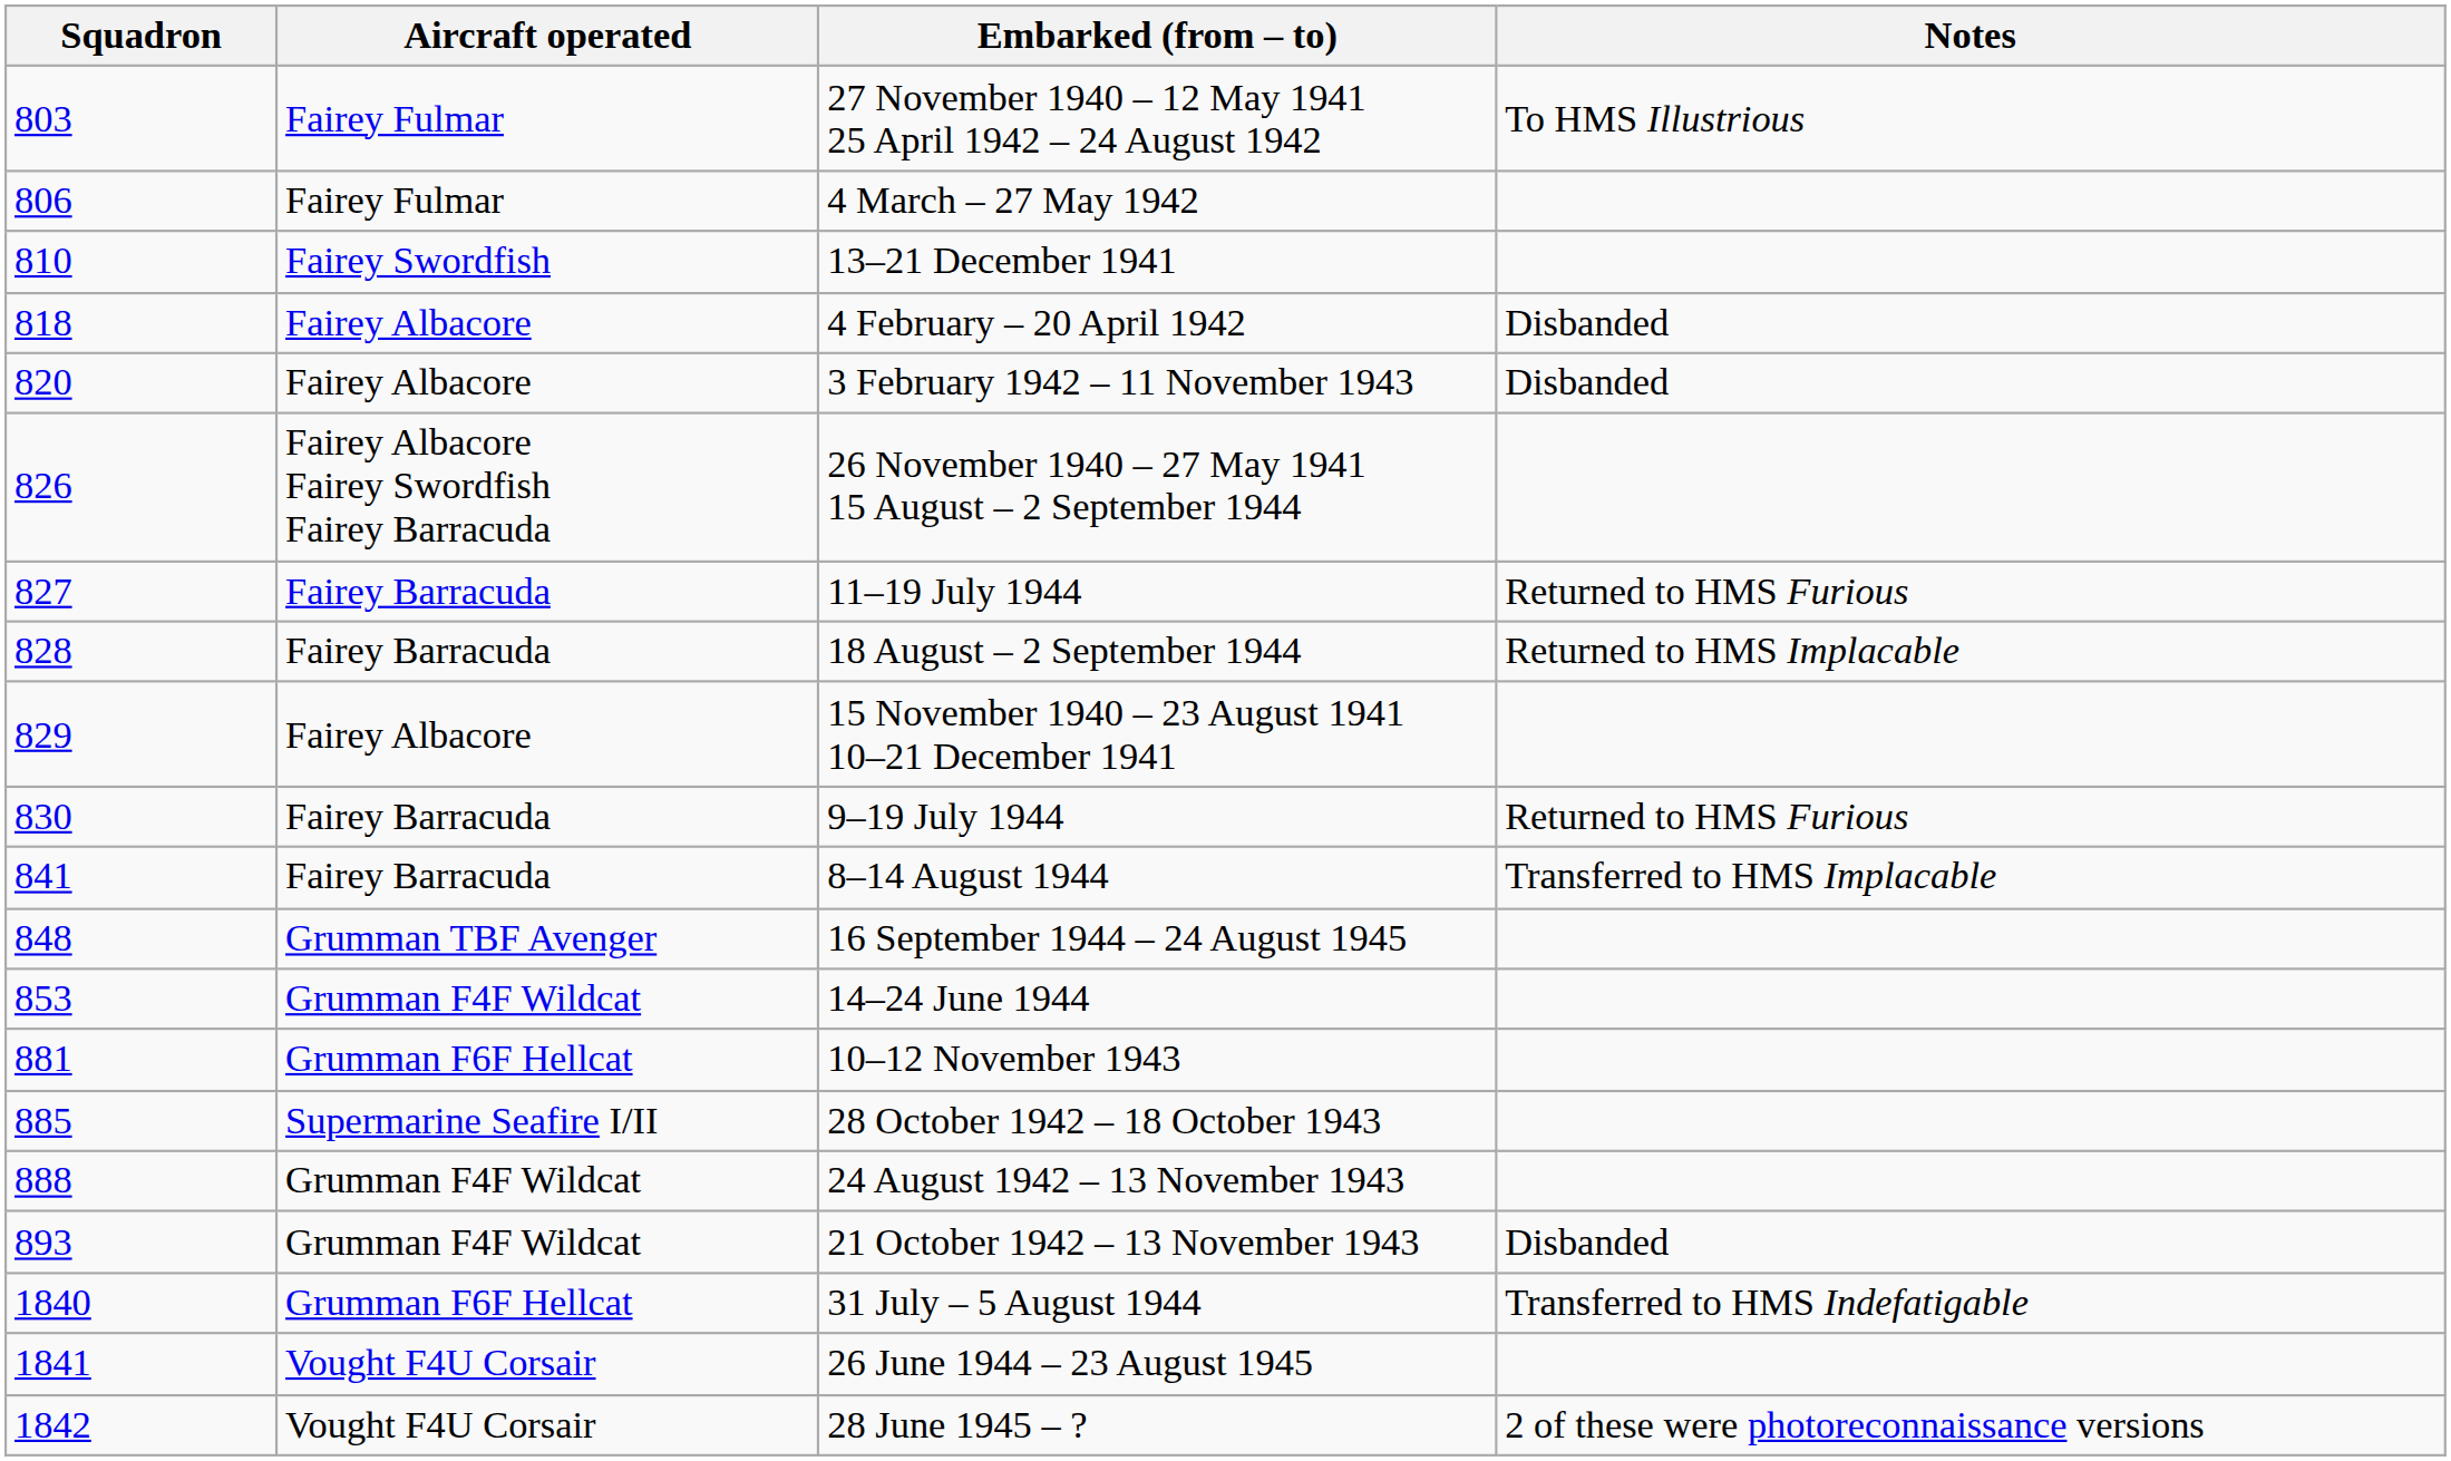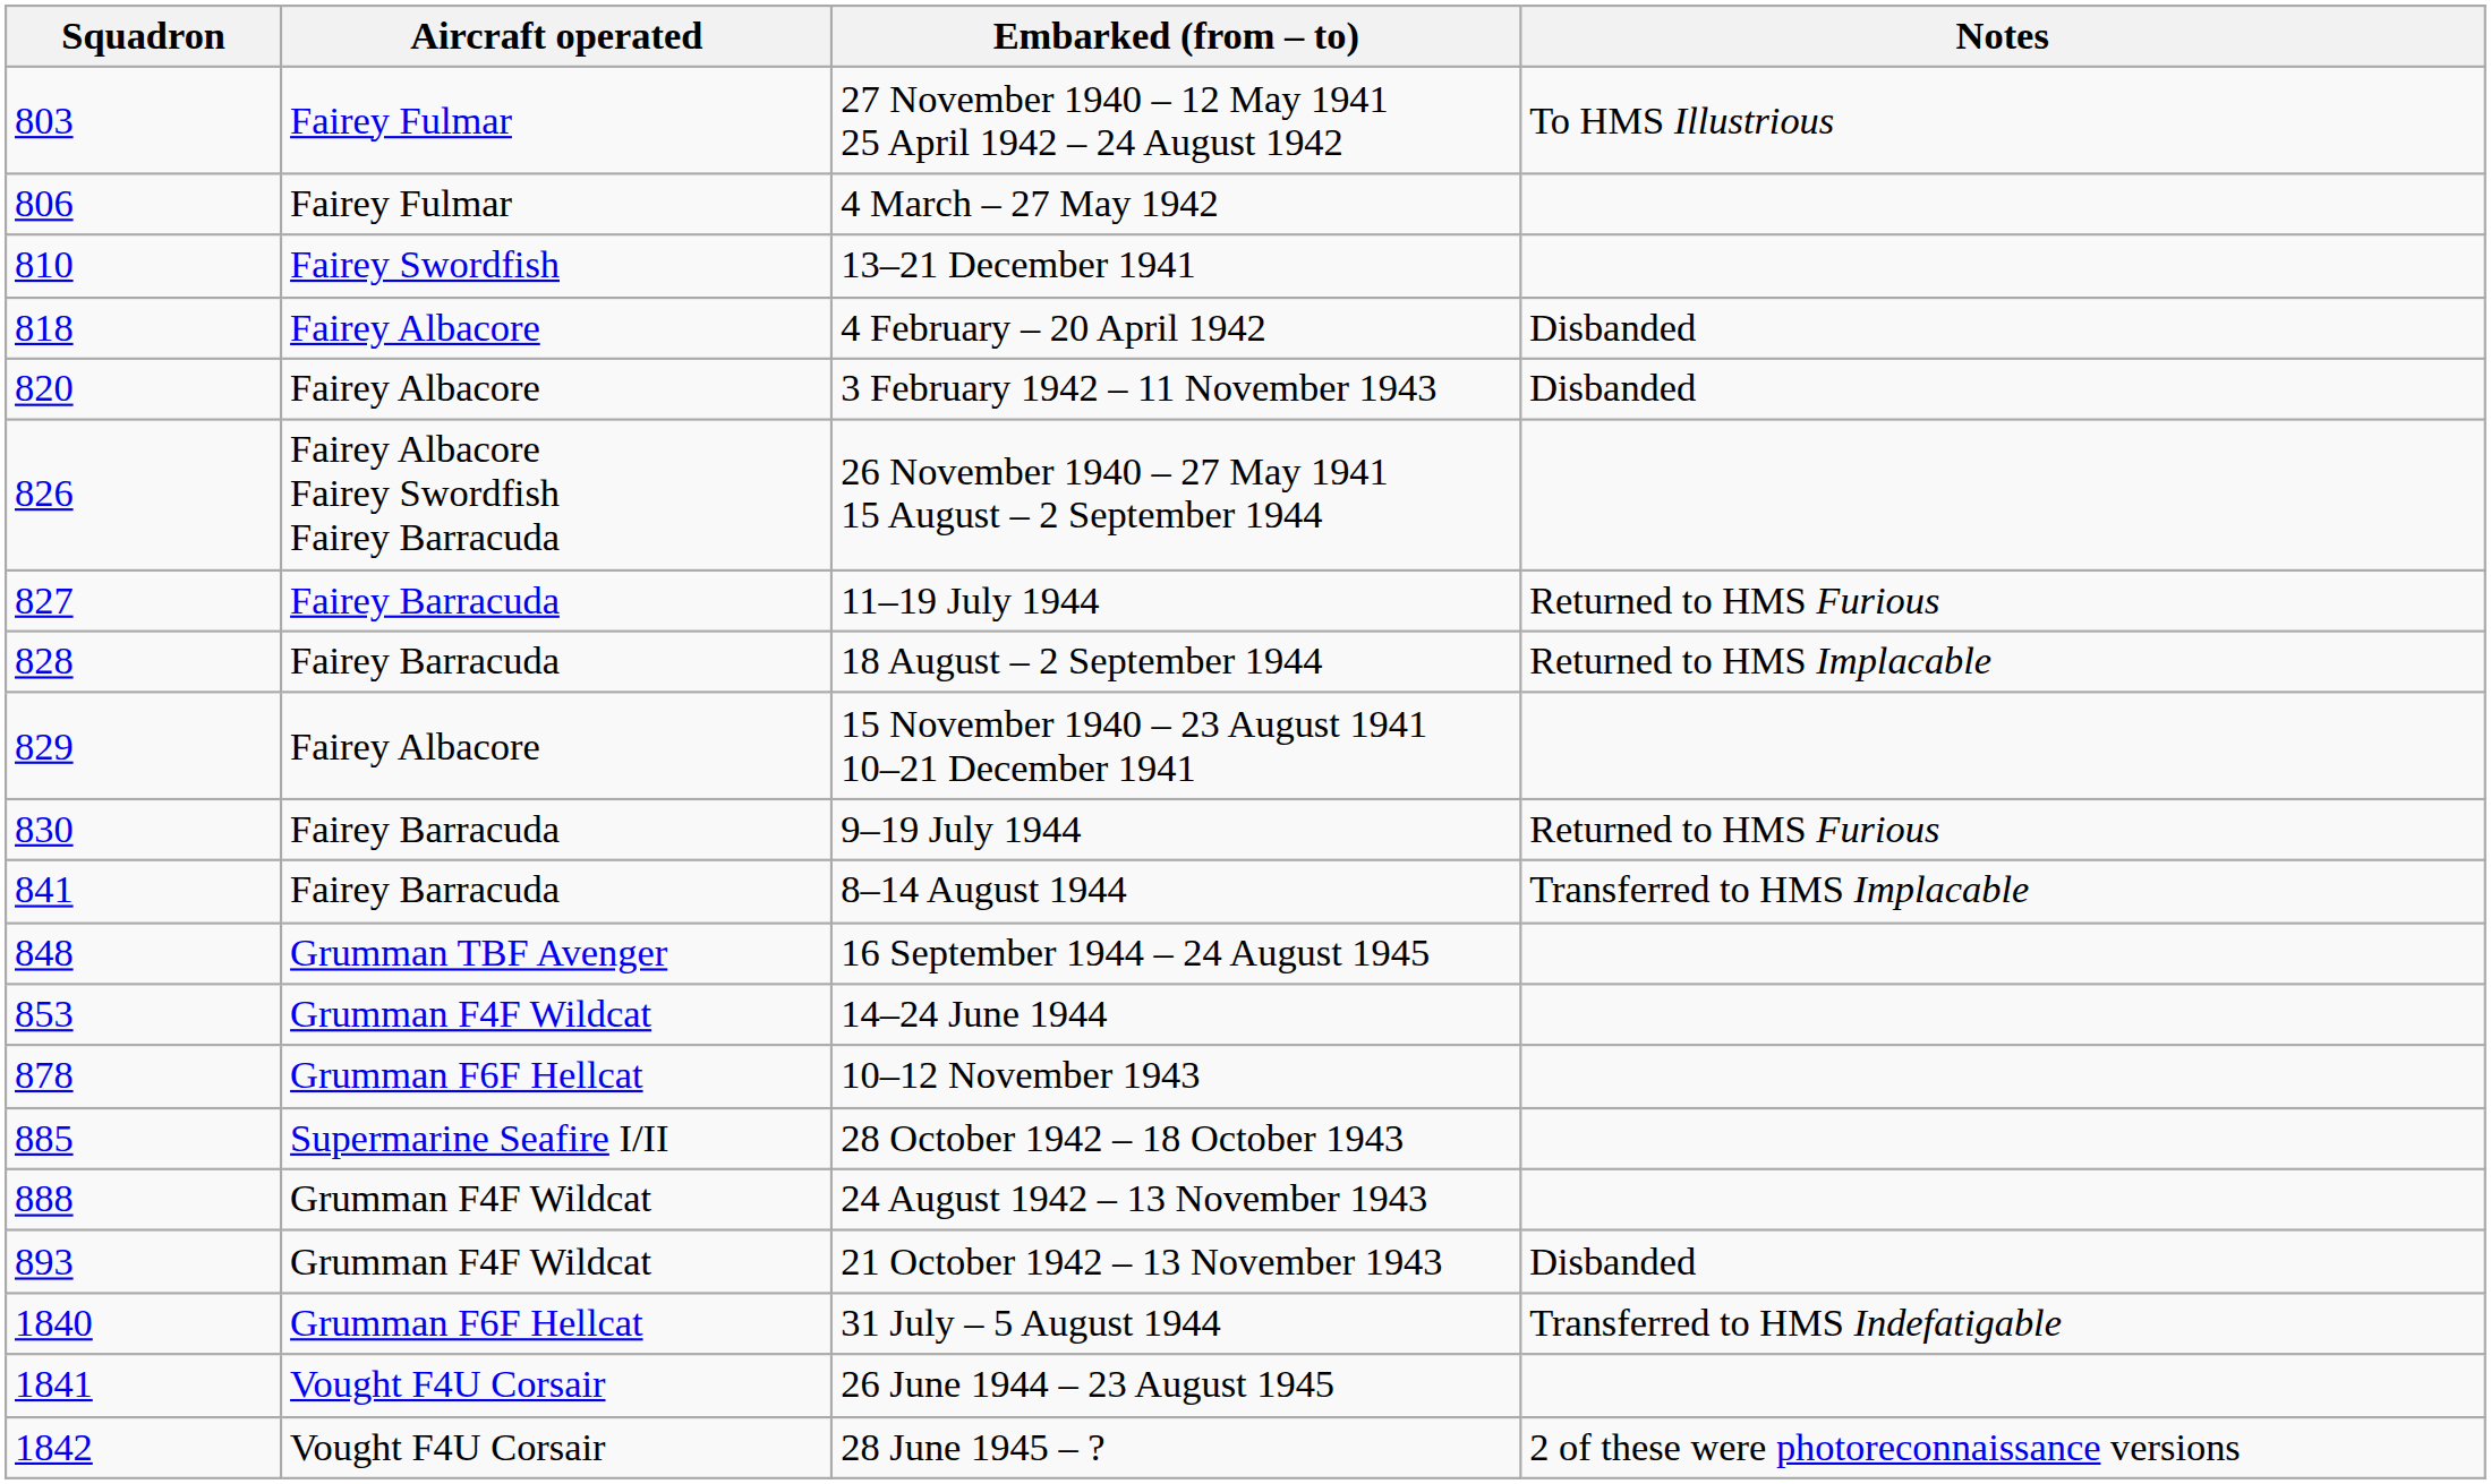 <table class="wikitable sortable">
 <tr>
 <th width="10%">Squadron</th>
 <th width="20%">Aircraft operated</th>
 <th class="unsortable" width="25%">Embarked (from – to)</th>
 <th class="unsortable" width="35%">Notes</th>
 </tr>
 <tr>
 <td><a href='#'>803</a></td>
 <td><a href='#'>Fairey Fulmar</a></td>
 <td>27 November 1940 – 12 May 1941<br>25 April 1942 – 24 August 1942</td>
 <td>To HMS <em>Illustrious</em></td>
 </tr>
 <tr>
 <td><a href='#'>806</a></td>
 <td>Fairey Fulmar</td>
 <td>4 March – 27 May 1942</td>
 <td></td>
 </tr>
 <tr>
 <td><a href='#'>810</a></td>
 <td><a href='#'>Fairey Swordfish</a></td>
 <td>13–21 December 1941</td>
 <td></td>
 </tr>
 <tr>
 <td><a href='#'>818</a></td>
 <td><a href='#'>Fairey Albacore</a></td>
 <td>4 February – 20 April 1942</td>
 <td>Disbanded</td>
 </tr>
 <tr>
 <td><a href='#'>820</a></td>
 <td>Fairey Albacore</td>
 <td>3 February 1942 – 11 November 1943</td>
 <td>Disbanded</td>
 </tr>
 <tr>
 <td><a href='#'>826</a></td>
 <td>Fairey Albacore<br>Fairey Swordfish<br>Fairey Barracuda</td>
 <td>26 November 1940 – 27 May 1941 <br> 15 August – 2 September 1944</td>
 <td></td>
 </tr>
 <tr>
 <td><a href='#'>827</a></td>
 <td><a href='#'>Fairey Barracuda</a></td>
 <td>11–19 July 1944</td>
 <td>Returned to HMS <em>Furious</em></td>
 </tr>
 <tr>
 <td><a href='#'>828</a></td>
 <td>Fairey Barracuda</td>
 <td>18 August – 2 September 1944</td>
 <td>Returned to HMS <em>Implacable</em></td>
 </tr>
 <tr>
 <td><a href='#'>829</a></td>
 <td>Fairey Albacore</td>
 <td>15 November 1940 – 23 August 1941 <br>10–21 December 1941</td>
 <td></td>
 </tr>
 <tr>
 <td><a href='#'>830</a></td>
 <td>Fairey Barracuda</td>
 <td>9–19 July 1944</td>
 <td>Returned to HMS <em>Furious</em></td>
 </tr>
 <tr>
 <td><a href='#'>841</a></td>
 <td>Fairey Barracuda</td>
 <td>8–14 August 1944</td>
 <td>Transferred to HMS <em>Implacable</em></td>
 </tr>
 <tr>
 <td><a href='#'>848</a></td>
 <td><a href='#'>Grumman TBF Avenger</a></td>
 <td>16 September 1944 – 24 August 1945</td>
 <td></td>
 </tr>
 <tr>
 <td><a href='#'>853</a></td>
 <td><a href='#'>Grumman F4F Wildcat</a></td>
 <td>14–24 June 1944</td>
 <td></td>
 </tr>
 <tr>
-<td><a href='#'>881</a></td>
+<td><a href='#'>878</a></td>
 <td><a href='#'>Grumman F6F Hellcat</a></td>
 <td>10–12 November 1943</td>
 <td></td>
 </tr>
 <tr>
 <td><a href='#'>885</a></td>
 <td><a href='#'>Supermarine Seafire</a> I/II</td>
 <td>28 October 1942 – 18 October 1943</td>
 <td></td>
 </tr>
 <tr>
 <td><a href='#'>888</a></td>
 <td>Grumman F4F Wildcat</td>
 <td>24 August 1942 – 13 November 1943</td>
 <td></td>
 </tr>
 <tr>
 <td><a href='#'>893</a></td>
 <td>Grumman F4F Wildcat</td>
 <td>21 October 1942 – 13 November 1943</td>
 <td>Disbanded</td>
 </tr>
 <tr>
 <td><a href='#'>1840</a></td>
 <td><a href='#'>Grumman F6F Hellcat</a></td>
 <td>31 July – 5 August 1944</td>
 <td>Transferred to HMS <em>Indefatigable</em></td>
 </tr>
 <tr>
 <td><a href='#'>1841</a></td>
 <td><a href='#'>Vought F4U Corsair</a></td>
 <td>26 June 1944 – 23 August 1945</td>
 <td></td>
 </tr>
 <tr>
 <td><a href='#'>1842</a></td>
 <td>Vought F4U Corsair</td>
 <td>28 June 1945 – ?</td>
 <td>2 of these were <a href='#'>photoreconnaissance</a> versions</td>
 </tr>
 </table>
